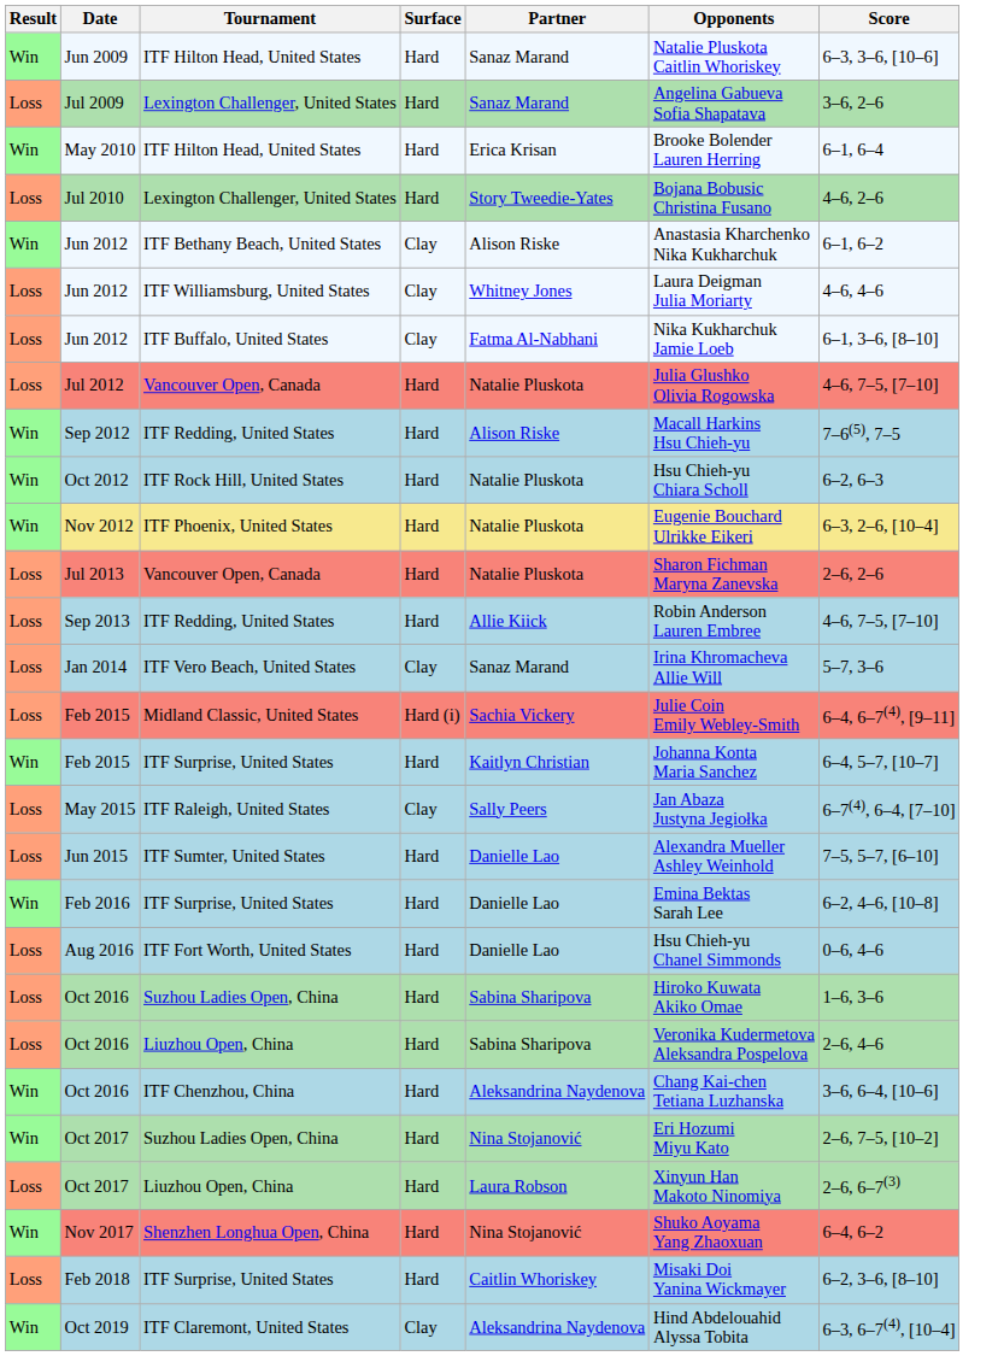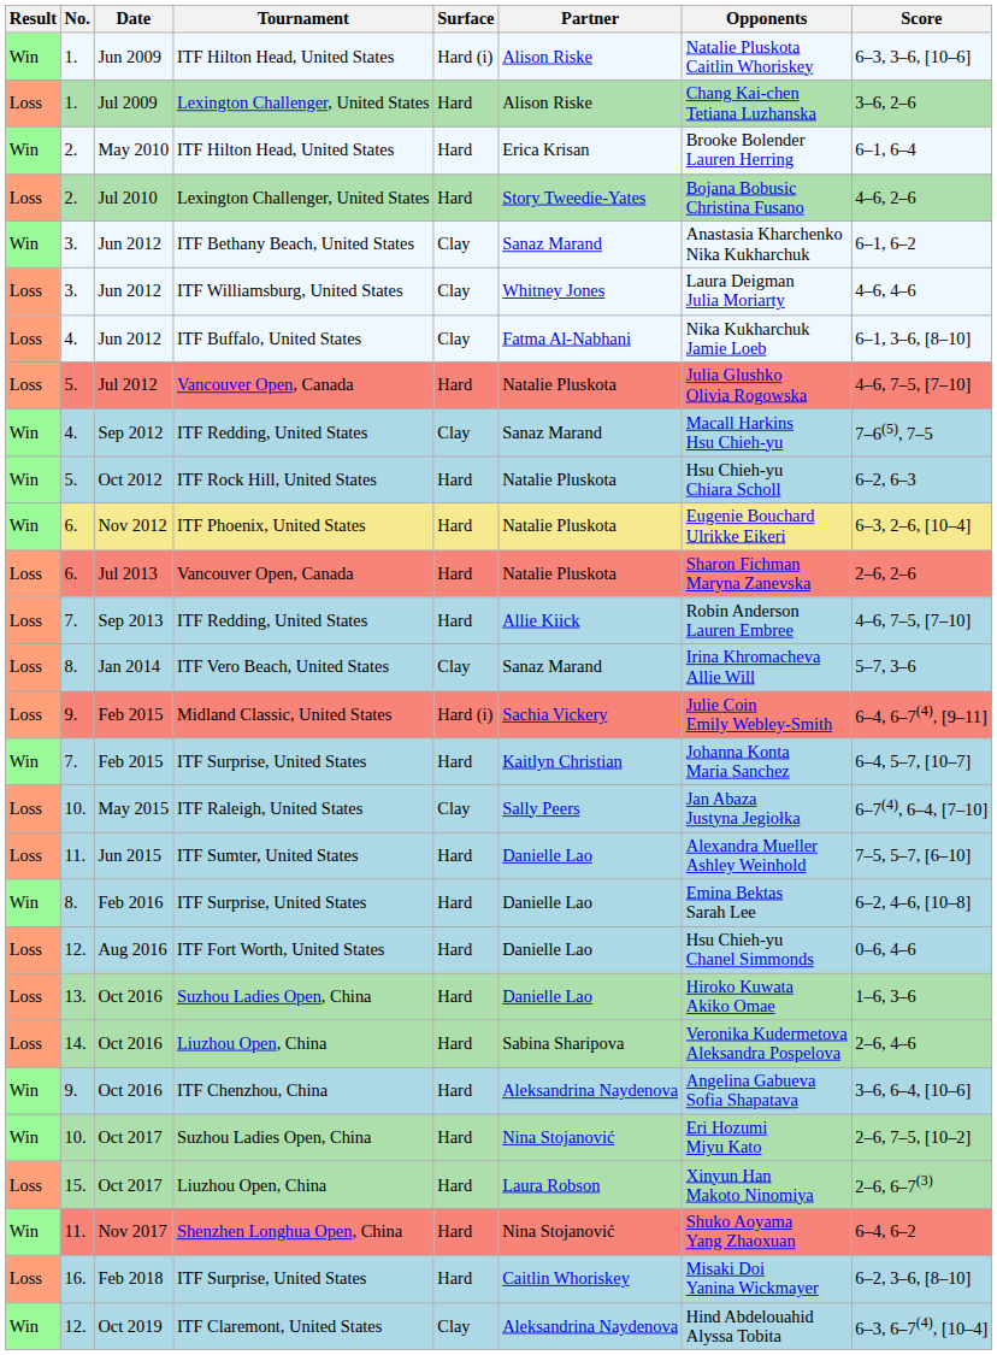 <table class="sortable wikitable">
 <tr>
 <th>Result</th>
+<th>No.</th>
 <th>Date</th>
 <th>Tournament</th>
 <th>Surface</th>
 <th>Partner</th>
 <th>Opponents</th>
 <th class="unsortable">Score</th>
 </tr>
 <tr style="background:#f0f8ff;">
 <td style="background:#98fb98;">Win</td>
+<td>1.</td>
 <td>Jun 2009</td>
 <td>ITF Hilton Head, United States</td>
-<td>Hard</td>
-<td> Sanaz Marand</td>
+<td>Hard (i)</td>
+<td> <a href='#'>Alison Riske</a></td>
 <td> <a href='#'>Natalie Pluskota</a> <br>  <a href='#'>Caitlin Whoriskey</a></td>
 <td>6–3, 3–6, [10–6]</td>
 </tr>
 <tr style="background:#addfad;">
 <td style="background:#ffa07a;">Loss</td>
+<td>1.</td>
 <td>Jul 2009</td>
 <td><a href='#'>Lexington Challenger</a>, United States</td>
 <td>Hard</td>
-<td> <a href='#'>Sanaz Marand</a></td>
-<td> <a href='#'>Angelina Gabueva</a> <br>  <a href='#'>Sofia Shapatava</a></td>
+<td> Alison Riske</td>
+<td> <a href='#'>Chang Kai-chen</a> <br>  <a href='#'>Tetiana Luzhanska</a></td>
 <td>3–6, 2–6</td>
 </tr>
 <tr style="background:#f0f8ff;">
 <td style="background:#98fb98;">Win</td>
+<td>2.</td>
 <td>May 2010</td>
 <td>ITF Hilton Head, United States</td>
 <td>Hard</td>
 <td> Erica Krisan</td>
 <td> Brooke Bolender <br>  <a href='#'>Lauren Herring</a></td>
 <td>6–1, 6–4</td>
 </tr>
 <tr style="background:#addfad;">
 <td style="background:#ffa07a;">Loss</td>
+<td>2.</td>
 <td>Jul 2010</td>
 <td>Lexington Challenger, United States</td>
 <td>Hard</td>
 <td> <a href='#'>Story Tweedie-Yates</a></td>
 <td> <a href='#'>Bojana Bobusic</a> <br>  <a href='#'>Christina Fusano</a></td>
 <td>4–6, 2–6</td>
 </tr>
 <tr style="background:#f0f8ff;">
 <td style="background:#98fb98;">Win</td>
+<td>3.</td>
 <td>Jun 2012</td>
 <td>ITF Bethany Beach, United States</td>
 <td>Clay</td>
-<td> Alison Riske</td>
+<td> <a href='#'>Sanaz Marand</a></td>
 <td> Anastasia Kharchenko <br>  Nika Kukharchuk</td>
 <td>6–1, 6–2</td>
 </tr>
 <tr style="background:#f0f8ff;">
 <td style="background:#ffa07a;">Loss</td>
+<td>3.</td>
 <td>Jun 2012</td>
 <td>ITF Williamsburg, United States</td>
 <td>Clay</td>
 <td> <a href='#'>Whitney Jones</a></td>
 <td> Laura Deigman <br>  <a href='#'>Julia Moriarty</a></td>
 <td>4–6, 4–6</td>
 </tr>
 <tr style="background:#f0f8ff;">
 <td style="background:#ffa07a;">Loss</td>
+<td>4.</td>
 <td>Jun 2012</td>
 <td>ITF Buffalo, United States</td>
 <td>Clay</td>
 <td> <a href='#'>Fatma Al-Nabhani</a></td>
 <td> Nika Kukharchuk <br>  <a href='#'>Jamie Loeb</a></td>
 <td>6–1, 3–6, [8–10]</td>
 </tr>
 <tr style="background:#f88379;">
 <td style="background:#ffa07a;">Loss</td>
+<td>5.</td>
 <td>Jul 2012</td>
 <td><a href='#'>Vancouver Open</a>, Canada</td>
 <td>Hard</td>
 <td> Natalie Pluskota</td>
 <td> <a href='#'>Julia Glushko</a> <br>  <a href='#'>Olivia Rogowska</a></td>
 <td>4–6, 7–5, [7–10]</td>
 </tr>
 <tr style="background:lightblue;">
 <td style="background:#98fb98;">Win</td>
+<td>4.</td>
 <td>Sep 2012</td>
 <td>ITF Redding, United States</td>
-<td>Hard</td>
-<td> <a href='#'>Alison Riske</a></td>
+<td>Clay</td>
+<td> Sanaz Marand</td>
 <td> <a href='#'>Macall Harkins</a> <br>  <a href='#'>Hsu Chieh-yu</a></td>
 <td>7–6<sup>(5)</sup>, 7–5</td>
 </tr>
 <tr style="background:lightblue;">
 <td style="background:#98fb98;">Win</td>
+<td>5.</td>
 <td>Oct 2012</td>
 <td>ITF Rock Hill, United States</td>
 <td>Hard</td>
 <td> Natalie Pluskota</td>
 <td> Hsu Chieh-yu <br>  <a href='#'>Chiara Scholl</a></td>
 <td>6–2, 6–3</td>
 </tr>
 <tr style="background:#f7e98e;">
 <td style="background:#98fb98;">Win</td>
+<td>6.</td>
 <td>Nov 2012</td>
 <td>ITF Phoenix, United States</td>
 <td>Hard</td>
 <td> Natalie Pluskota</td>
 <td> <a href='#'>Eugenie Bouchard</a> <br>  <a href='#'>Ulrikke Eikeri</a></td>
 <td>6–3, 2–6, [10–4]</td>
 </tr>
 <tr style="background:#f88379;">
 <td style="background:#ffa07a;">Loss</td>
+<td>6.</td>
 <td>Jul 2013</td>
 <td>Vancouver Open, Canada</td>
 <td>Hard</td>
 <td> Natalie Pluskota</td>
 <td> <a href='#'>Sharon Fichman</a> <br>  <a href='#'>Maryna Zanevska</a></td>
 <td>2–6, 2–6</td>
 </tr>
 <tr style="background:lightblue;">
 <td style="background:#ffa07a;">Loss</td>
+<td>7.</td>
 <td>Sep 2013</td>
 <td>ITF Redding, United States</td>
 <td>Hard</td>
 <td> <a href='#'>Allie Kiick</a></td>
 <td> Robin Anderson <br>  <a href='#'>Lauren Embree</a></td>
 <td>4–6, 7–5, [7–10]</td>
 </tr>
 <tr style="background:lightblue;">
 <td style="background:#ffa07a;">Loss</td>
+<td>8.</td>
 <td>Jan 2014</td>
 <td>ITF Vero Beach, United States</td>
 <td>Clay</td>
 <td> Sanaz Marand</td>
 <td> <a href='#'>Irina Khromacheva</a> <br>  <a href='#'>Allie Will</a></td>
 <td>5–7, 3–6</td>
 </tr>
 <tr style="background:#f88379;">
 <td style="background:#ffa07a;">Loss</td>
+<td>9.</td>
 <td>Feb 2015</td>
 <td>Midland Classic, United States</td>
 <td>Hard (i)</td>
 <td> <a href='#'>Sachia Vickery</a></td>
 <td> <a href='#'>Julie Coin</a> <br>  <a href='#'>Emily Webley-Smith</a></td>
 <td>6–4, 6–7<sup>(4)</sup>, [9–11]</td>
 </tr>
 <tr style="background:lightblue;">
 <td style="background:#98fb98;">Win</td>
+<td>7.</td>
 <td>Feb 2015</td>
 <td>ITF Surprise, United States</td>
 <td>Hard</td>
 <td> <a href='#'>Kaitlyn Christian</a></td>
 <td> <a href='#'>Johanna Konta</a> <br>  <a href='#'>Maria Sanchez</a></td>
 <td>6–4, 5–7, [10–7]</td>
 </tr>
 <tr style="background:lightblue;">
 <td style="background:#ffa07a;">Loss</td>
+<td>10.</td>
 <td>May 2015</td>
 <td>ITF Raleigh, United States</td>
 <td>Clay</td>
 <td> <a href='#'>Sally Peers</a></td>
 <td> <a href='#'>Jan Abaza</a> <br>  <a href='#'>Justyna Jegiołka</a></td>
 <td>6–7<sup>(4)</sup>, 6–4, [7–10]</td>
 </tr>
 <tr style="background:lightblue;">
 <td style="background:#ffa07a;">Loss</td>
+<td>11.</td>
 <td>Jun 2015</td>
 <td>ITF Sumter, United States</td>
 <td>Hard</td>
 <td> <a href='#'>Danielle Lao</a></td>
 <td> <a href='#'>Alexandra Mueller</a> <br>  <a href='#'>Ashley Weinhold</a></td>
 <td>7–5, 5–7, [6–10]</td>
 </tr>
 <tr style="background:lightblue;">
 <td style="background:#98fb98;">Win</td>
+<td>8.</td>
 <td>Feb 2016</td>
 <td>ITF Surprise, United States</td>
 <td>Hard</td>
 <td> Danielle Lao</td>
 <td> <a href='#'>Emina Bektas</a> <br>  Sarah Lee</td>
 <td>6–2, 4–6, [10–8]</td>
 </tr>
 <tr style="background:lightblue;">
 <td style="background:#ffa07a;">Loss</td>
+<td>12.</td>
 <td>Aug 2016</td>
 <td>ITF Fort Worth, United States</td>
 <td>Hard</td>
 <td> Danielle Lao</td>
 <td> Hsu Chieh-yu <br>  <a href='#'>Chanel Simmonds</a></td>
 <td>0–6, 4–6</td>
 </tr>
 <tr style="background:#addfad;">
 <td style="background:#ffa07a;">Loss</td>
+<td>13.</td>
 <td>Oct 2016</td>
 <td><a href='#'>Suzhou Ladies Open</a>, China</td>
 <td>Hard</td>
-<td> <a href='#'>Sabina Sharipova</a></td>
+<td> <a href='#'>Danielle Lao</a></td>
 <td> <a href='#'>Hiroko Kuwata</a> <br>  <a href='#'>Akiko Omae</a></td>
 <td>1–6, 3–6</td>
 </tr>
 <tr style="background:#addfad;">
 <td style="background:#ffa07a;">Loss</td>
+<td>14.</td>
 <td>Oct 2016</td>
 <td><a href='#'>Liuzhou Open</a>, China</td>
 <td>Hard</td>
 <td> Sabina Sharipova</td>
 <td> <a href='#'>Veronika Kudermetova</a> <br>  <a href='#'>Aleksandra Pospelova</a></td>
 <td>2–6, 4–6</td>
 </tr>
 <tr style="background:lightblue;">
 <td style="background:#98fb98;">Win</td>
+<td>9.</td>
 <td>Oct 2016</td>
 <td>ITF Chenzhou, China</td>
 <td>Hard</td>
 <td> <a href='#'>Aleksandrina Naydenova</a></td>
-<td> <a href='#'>Chang Kai-chen</a> <br>  <a href='#'>Tetiana Luzhanska</a></td>
+<td> <a href='#'>Angelina Gabueva</a> <br>  <a href='#'>Sofia Shapatava</a></td>
 <td>3–6, 6–4, [10–6]</td>
 </tr>
 <tr style="background:#addfad;">
 <td style="background:#98fb98;">Win</td>
+<td>10.</td>
 <td>Oct 2017</td>
 <td>Suzhou Ladies Open, China</td>
 <td>Hard</td>
 <td> <a href='#'>Nina Stojanović</a></td>
 <td> <a href='#'>Eri Hozumi</a> <br>  <a href='#'>Miyu Kato</a></td>
 <td>2–6, 7–5, [10–2]</td>
 </tr>
 <tr style="background:#addfad;">
 <td style="background:#ffa07a;">Loss</td>
+<td>15.</td>
 <td>Oct 2017</td>
 <td>Liuzhou Open, China</td>
 <td>Hard</td>
 <td> <a href='#'>Laura Robson</a></td>
 <td> <a href='#'>Xinyun Han</a> <br>  <a href='#'>Makoto Ninomiya</a></td>
 <td>2–6, 6–7<sup>(3)</sup></td>
 </tr>
 <tr style="background:#f88379;">
 <td style="background:#98fb98;">Win</td>
+<td>11.</td>
 <td>Nov 2017</td>
 <td><a href='#'>Shenzhen Longhua Open</a>, China</td>
 <td>Hard</td>
 <td> Nina Stojanović</td>
 <td> <a href='#'>Shuko Aoyama</a> <br>  <a href='#'>Yang Zhaoxuan</a></td>
 <td>6–4, 6–2</td>
 </tr>
 <tr style="background:lightblue;">
 <td style="background:#ffa07a;">Loss</td>
+<td>16.</td>
 <td>Feb 2018</td>
 <td>ITF Surprise, United States</td>
 <td>Hard</td>
 <td> <a href='#'>Caitlin Whoriskey</a></td>
 <td> <a href='#'>Misaki Doi</a> <br>  <a href='#'>Yanina Wickmayer</a></td>
 <td>6–2, 3–6, [8–10]</td>
 </tr>
 <tr style="background:lightblue;">
 <td style="background:#98fb98;">Win</td>
+<td>12.</td>
 <td>Oct 2019</td>
 <td>ITF Claremont, United States</td>
 <td>Clay</td>
 <td> <a href='#'>Aleksandrina Naydenova</a></td>
 <td> Hind Abdelouahid <br>  Alyssa Tobita</td>
 <td>6–3, 6–7<sup>(4)</sup>, [10–4]</td>
 </tr>
 </table>
